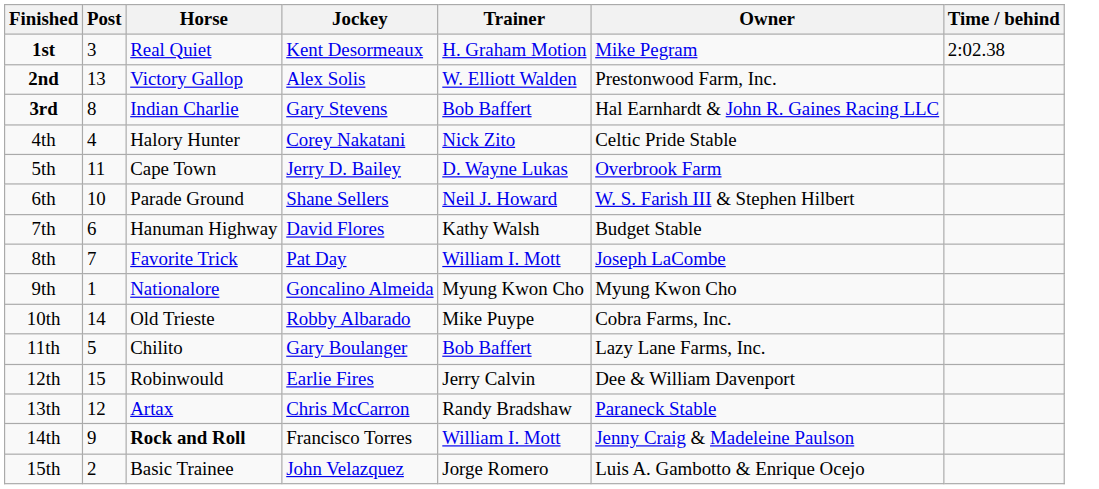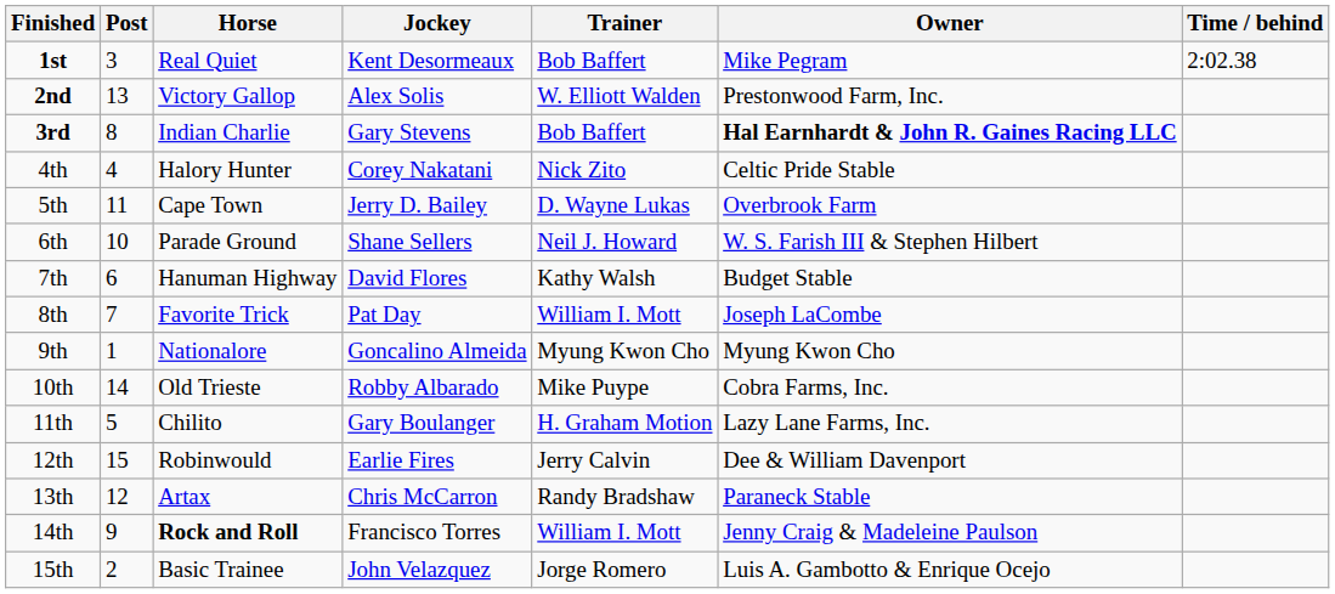 <table class="wikitable" border="1">
 <tr>
 <th>Finished</th>
 <th>Post</th>
 <th>Horse</th>
 <th>Jockey</th>
 <th>Trainer</th>
 <th>Owner</th>
 <th>Time / behind</th>
 </tr>
 <tr>
 <td align=center><strong>1st</strong></td>
 <td>3</td>
 <td><a href='#'>Real Quiet</a></td>
 <td><a href='#'>Kent Desormeaux</a></td>
-<td><a href='#'>H. Graham Motion</a></td>
+<td><a href='#'>Bob Baffert</a></td>
 <td><a href='#'>Mike Pegram</a></td>
 <td>2:02.38</td>
 </tr>
 <tr>
 <td align=center><strong>2nd</strong></td>
 <td>13</td>
 <td><a href='#'>Victory Gallop</a></td>
 <td><a href='#'>Alex Solis</a></td>
 <td><a href='#'>W. Elliott Walden</a></td>
 <td>Prestonwood Farm, Inc.</td>
 <td></td>
 </tr>
 <tr>
 <td align=center><strong>3rd</strong></td>
 <td>8</td>
 <td><a href='#'>Indian Charlie</a></td>
 <td><a href='#'>Gary Stevens</a></td>
 <td><a href='#'>Bob Baffert</a></td>
-<td>Hal Earnhardt & <a href='#'>John R. Gaines Racing LLC</a></td>
+<td><strong>Hal Earnhardt & <a href='#'>John R. Gaines Racing LLC</a></strong></td>
 <td></td>
 </tr>
 <tr>
 <td align=center>4th</td>
 <td>4</td>
 <td>Halory Hunter</td>
 <td><a href='#'>Corey Nakatani</a></td>
 <td><a href='#'>Nick Zito</a></td>
 <td>Celtic Pride Stable</td>
 <td></td>
 </tr>
 <tr>
 <td align=center>5th</td>
 <td>11</td>
 <td>Cape Town</td>
 <td><a href='#'>Jerry D. Bailey</a></td>
 <td><a href='#'>D. Wayne Lukas</a></td>
 <td><a href='#'>Overbrook Farm</a></td>
 <td></td>
 </tr>
 <tr>
 <td align=center>6th</td>
 <td>10</td>
 <td>Parade Ground</td>
 <td><a href='#'>Shane Sellers</a></td>
 <td><a href='#'>Neil J. Howard</a></td>
 <td><a href='#'>W. S. Farish III</a> & Stephen Hilbert</td>
 <td></td>
 </tr>
 <tr>
 <td align=center>7th</td>
 <td>6</td>
 <td>Hanuman Highway</td>
 <td><a href='#'>David Flores</a></td>
 <td>Kathy Walsh</td>
 <td>Budget Stable</td>
 <td></td>
 </tr>
 <tr>
 <td align=center>8th</td>
 <td>7</td>
 <td><a href='#'>Favorite Trick</a></td>
 <td><a href='#'>Pat Day</a></td>
 <td><a href='#'>William I. Mott</a></td>
 <td><a href='#'>Joseph LaCombe</a></td>
 <td></td>
 </tr>
 <tr>
 <td align=center>9th</td>
 <td>1</td>
 <td><a href='#'>Nationalore</a></td>
 <td><a href='#'>Goncalino Almeida</a></td>
 <td>Myung Kwon Cho</td>
 <td>Myung Kwon Cho</td>
 <td></td>
 </tr>
 <tr>
 <td align=center>10th</td>
 <td>14</td>
 <td>Old Trieste</td>
 <td><a href='#'>Robby Albarado</a></td>
 <td>Mike Puype</td>
 <td>Cobra Farms, Inc.</td>
 <td></td>
 </tr>
 <tr>
 <td align=center>11th</td>
 <td>5</td>
 <td>Chilito</td>
 <td><a href='#'>Gary Boulanger</a></td>
-<td><a href='#'>Bob Baffert</a></td>
+<td><a href='#'>H. Graham Motion</a></td>
 <td>Lazy Lane Farms, Inc.</td>
 <td></td>
 </tr>
 <tr>
 <td align=center>12th</td>
 <td>15</td>
 <td>Robinwould</td>
 <td><a href='#'>Earlie Fires</a></td>
 <td>Jerry Calvin</td>
 <td>Dee & William Davenport</td>
 <td></td>
 </tr>
 <tr>
 <td align=center>13th</td>
 <td>12</td>
 <td><a href='#'>Artax</a></td>
 <td><a href='#'>Chris McCarron</a></td>
 <td>Randy Bradshaw</td>
 <td><a href='#'>Paraneck Stable</a></td>
 <td></td>
 </tr>
 <tr>
 <td align=center>14th</td>
 <td>9</td>
 <td><strong>Rock and Roll</strong></td>
 <td>Francisco Torres</td>
 <td><a href='#'>William I. Mott</a></td>
 <td><a href='#'>Jenny Craig</a> & <a href='#'>Madeleine Paulson</a></td>
 <td></td>
 </tr>
 <tr>
 <td align=center>15th</td>
 <td>2</td>
 <td>Basic Trainee</td>
 <td><a href='#'>John Velazquez</a></td>
 <td>Jorge Romero</td>
 <td>Luis A. Gambotto & Enrique Ocejo</td>
 <td></td>
 </tr>
 </table>
